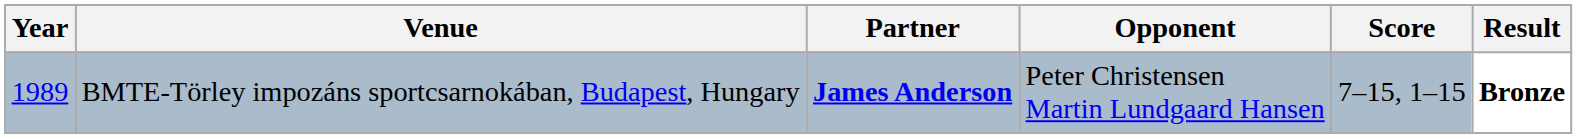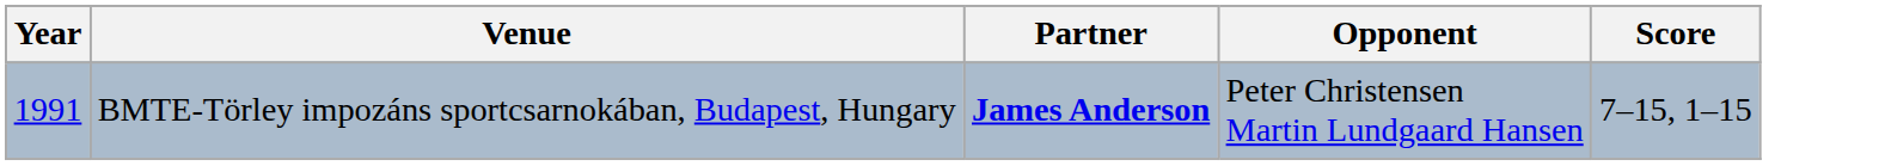 <table class="sortable wikitable" style="font-size: 90%;">
 <tr>
 <th>Year</th>
 <th>Venue</th>
 <th>Partner</th>
 <th>Opponent</th>
 <th>Score</th>
-<th>Result</th>
 </tr>
 <tr style="background:#AABBCC">
-<td align="center"><a href='#'>1989</a></td>
+<td align="center"><a href='#'>1991</a></td>
 <td align="left">BMTE-Törley impozáns sportcsarnokában, <a href='#'>Budapest</a>, Hungary</td>
 <td align="left"><strong> <a href='#'>James Anderson</a></strong></td>
 <td align="left"> Peter Christensen<br> <a href='#'>Martin Lundgaard Hansen</a></td>
 <td align="left">7–15, 1–15</td>
-<td style="text-align:left; background:white"> <strong>Bronze</strong></td>
 </tr>
 </table>
